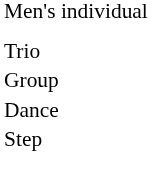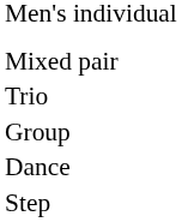 <table>
 <tr>
 <td>Men's individual</td>
 <td></td>
 <td></td>
 <td></td>
 </tr>
 <tr>
 <td rowspan=2></td>
 <td rowspan=2></td>
 <td rowspan=2></td>
 <td></td>
 </tr>
 <tr>
+<td></td>
+</tr>
+<tr>
+<td>Mixed pair</td>
+<td></td>
+<td></td>
 <td></td>
 </tr>
 <tr>
 <td>Trio</td>
 <td></td>
 <td></td>
 <td></td>
 </tr>
 <tr>
 <td>Group</td>
 <td></td>
 <td></td>
 <td></td>
 </tr>
 <tr>
 <td>Dance</td>
 <td></td>
 <td></td>
 <td></td>
 </tr>
 <tr>
 <td>Step</td>
 <td></td>
 <td></td>
 <td></td>
 </tr>
 </table>
